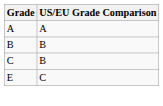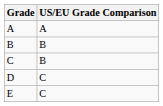 <table class="wikitable">
 <tr>
 <th>Grade</th>
 <th>US/EU Grade Comparison</th>
 </tr>
 <tr>
 <td>A</td>
 <td>A</td>
 </tr>
 <tr>
 <td>B</td>
 <td>B</td>
 </tr>
 <tr>
 <td>C</td>
 <td>B</td>
 </tr>
 <tr>
+<td>D</td>
+<td>C</td>
+</tr>
+<tr>
 <td>E</td>
 <td>C</td>
 </tr>
 </table>
